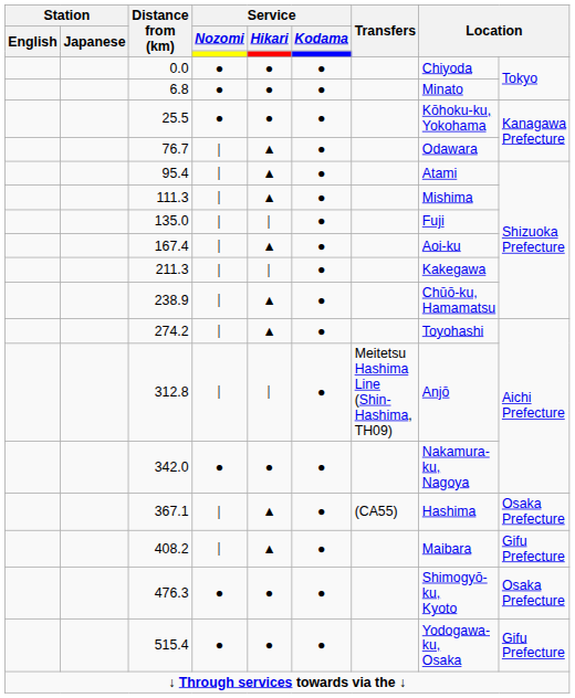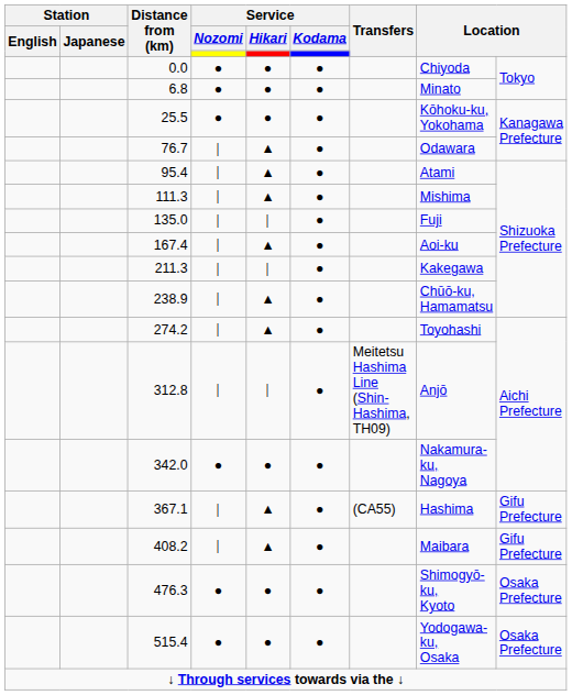 <table class=wikitable>
 <tr>
 <th colspan="2">Station</th>
 <th rowspan="3">Distance from<br> (km)</th>
 <th colspan="3">Service</th>
 <th rowspan="3">Transfers</th>
 <th colspan="2" rowspan="3">Location</th>
 </tr>
 <tr>
 <th rowspan="2">English</th>
 <th rowspan="2">Japanese</th>
 <th><em><a href='#'>Nozomi</a></em></th>
 <th><em><a href='#'>Hikari</a></em></th>
 <th><em><a href='#'>Kodama</a></em></th>
 </tr>
 <tr style="height: 2pt">
 <td style="background:yellow"></td>
 <td style="background:red"></td>
 <td style="background:blue"></td>
 </tr>
 <tr>
 <td></td>
 <td></td>
 <td style="text-align:right;">0.0</td>
 <td style="text-align:center;">●</td>
 <td style="text-align:center;">●</td>
 <td style="text-align:center;">●</td>
 <td></td>
 <td><a href='#'>Chiyoda</a></td>
 <td rowspan="2"><a href='#'>Tokyo</a></td>
 </tr>
 <tr>
 <td></td>
 <td></td>
 <td style="text-align:right;">6.8</td>
 <td style="text-align:center;">●</td>
 <td style="text-align:center;">●</td>
 <td style="text-align:center;">●</td>
 <td></td>
 <td><a href='#'>Minato</a></td>
 </tr>
 <tr>
 <td></td>
 <td></td>
 <td style="text-align:right;">25.5</td>
 <td style="text-align:center;">●</td>
 <td style="text-align:center;">●</td>
 <td style="text-align:center;">●</td>
 <td></td>
 <td><a href='#'>Kōhoku-ku,<br>Yokohama</a></td>
 <td rowspan="2"><a href='#'>Kanagawa<br>Prefecture</a></td>
 </tr>
 <tr>
 <td></td>
 <td></td>
 <td style="text-align:right;">76.7</td>
 <td style="text-align:center;">｜</td>
 <td style="text-align:center;">▲</td>
 <td style="text-align:center;">●</td>
 <td></td>
 <td><a href='#'>Odawara</a></td>
 </tr>
 <tr>
 <td></td>
 <td></td>
 <td style="text-align:right;">95.4</td>
 <td style="text-align:center;">｜</td>
 <td style="text-align:center;">▲</td>
 <td style="text-align:center;">●</td>
 <td></td>
 <td><a href='#'>Atami</a></td>
 <td rowspan="6"><a href='#'>Shizuoka<br>Prefecture</a></td>
 </tr>
 <tr>
 <td></td>
 <td></td>
 <td style="text-align:right;">111.3</td>
 <td style="text-align:center;">｜</td>
 <td style="text-align:center;">▲</td>
 <td style="text-align:center;">●</td>
 <td></td>
 <td><a href='#'>Mishima</a></td>
 </tr>
 <tr>
 <td></td>
 <td></td>
 <td style="text-align:right;">135.0</td>
 <td style="text-align:center;">｜</td>
 <td style="text-align:center;">｜</td>
 <td style="text-align:center;">●</td>
 <td> </td>
 <td><a href='#'>Fuji</a></td>
 </tr>
 <tr>
 <td></td>
 <td></td>
 <td style="text-align:right;">167.4</td>
 <td style="text-align:center;">｜</td>
 <td style="text-align:center;">▲</td>
 <td style="text-align:center;">●</td>
 <td></td>
 <td><a href='#'>Aoi-ku</a></td>
 </tr>
 <tr>
 <td></td>
 <td></td>
 <td style="text-align:right;">211.3</td>
 <td style="text-align:center;">｜</td>
 <td style="text-align:center;">｜</td>
 <td style="text-align:center;">●</td>
 <td></td>
 <td><a href='#'>Kakegawa</a></td>
 </tr>
 <tr>
 <td></td>
 <td></td>
 <td style="text-align:right;">238.9</td>
 <td style="text-align:center;">｜</td>
 <td style="text-align:center;">▲</td>
 <td style="text-align:center;">●</td>
 <td></td>
 <td><a href='#'>Chūō-ku,<br>Hamamatsu</a></td>
 </tr>
 <tr>
 <td></td>
 <td></td>
 <td style="text-align:right;">274.2</td>
 <td style="text-align:center;">｜</td>
 <td style="text-align:center;">▲</td>
 <td style="text-align:center;">●</td>
 <td></td>
 <td><a href='#'>Toyohashi</a></td>
 <td rowspan="3"><a href='#'>Aichi<br>Prefecture</a></td>
 </tr>
 <tr>
 <td></td>
 <td></td>
 <td style="text-align:right;">312.8</td>
 <td style="text-align:center;">｜</td>
 <td style="text-align:center;">｜</td>
 <td style="text-align:center;">●</td>
 <td> Meitetsu <a href='#'>Hashima Line</a> (<a href='#'>Shin-Hashima</a>, TH09)</td>
 <td><a href='#'>Anjō</a></td>
 </tr>
 <tr>
 <td></td>
 <td></td>
 <td style="text-align:right;">342.0</td>
 <td style="text-align:center;">●</td>
 <td style="text-align:center;">●</td>
 <td style="text-align:center;">●</td>
 <td></td>
 <td><a href='#'>Nakamura-ku,<br>Nagoya</a></td>
 </tr>
 <tr>
 <td></td>
 <td></td>
 <td style="text-align:right;">367.1</td>
 <td style="text-align:center;">｜</td>
 <td style="text-align:center;">▲</td>
 <td style="text-align:center;">●</td>
 <td> (CA55)</td>
 <td><a href='#'>Hashima</a></td>
-<td><a href='#'>Osaka<br>Prefecture</a></td>
+<td><a href='#'>Gifu<br>Prefecture</a></td>
 </tr>
 <tr>
 <td></td>
 <td></td>
 <td style="text-align:right;">408.2</td>
 <td style="text-align:center;">｜</td>
 <td style="text-align:center;">▲</td>
 <td style="text-align:center;">●</td>
 <td></td>
 <td><a href='#'>Maibara</a></td>
 <td><a href='#'>Gifu<br>Prefecture</a></td>
 </tr>
 <tr>
 <td></td>
 <td></td>
 <td style="text-align:right;">476.3</td>
 <td style="text-align:center;">●</td>
 <td style="text-align:center;">●</td>
 <td style="text-align:center;">●</td>
 <td></td>
 <td><a href='#'>Shimogyō-ku,<br>Kyoto</a></td>
 <td><a href='#'>Osaka<br>Prefecture</a></td>
 </tr>
 <tr>
 <td></td>
 <td></td>
 <td style="text-align:right;">515.4</td>
 <td style="text-align:center;">●</td>
 <td style="text-align:center;">●</td>
 <td style="text-align:center;">●</td>
 <td></td>
 <td><a href='#'>Yodogawa-ku,<br>Osaka</a></td>
-<td><a href='#'>Gifu<br>Prefecture</a></td>
+<td><a href='#'>Osaka<br>Prefecture</a></td>
 </tr>
 <tr>
 <td align="center" colspan="9"><strong>↓ <a href='#'>Through services</a> towards  via the  ↓</strong></td>
 </tr>
 </table>
